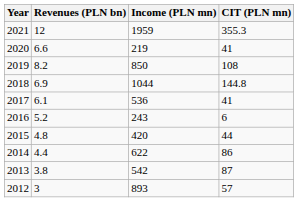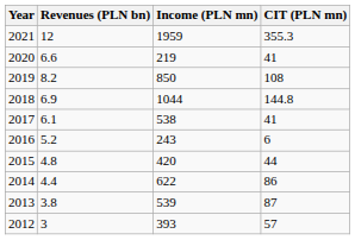 <table class="wikitable">
 <tr>
 <th>Year</th>
 <th>Revenues   (PLN bn)</th>
 <th>Income   (PLN mn)</th>
 <th>CIT (PLN mn)</th>
 </tr>
 <tr>
 <td>2021</td>
 <td>12</td>
 <td>1959</td>
 <td>355.3</td>
 </tr>
 <tr>
 <td>2020</td>
 <td>6.6</td>
 <td>219</td>
 <td>41</td>
 </tr>
 <tr>
 <td>2019</td>
 <td>8.2</td>
 <td>850</td>
 <td>108</td>
 </tr>
 <tr>
 <td>2018</td>
 <td>6.9</td>
 <td>1044</td>
 <td>144.8</td>
 </tr>
 <tr>
 <td>2017</td>
 <td>6.1</td>
-<td>536</td>
+<td>538</td>
 <td>41</td>
 </tr>
 <tr>
 <td>2016</td>
 <td>5.2</td>
 <td>243</td>
 <td>6</td>
 </tr>
 <tr>
 <td>2015</td>
 <td>4.8</td>
 <td>420</td>
 <td>44</td>
 </tr>
 <tr>
 <td>2014</td>
 <td>4.4</td>
 <td>622</td>
 <td>86</td>
 </tr>
 <tr>
 <td>2013</td>
 <td>3.8</td>
-<td>542</td>
+<td>539</td>
 <td>87</td>
 </tr>
 <tr>
 <td>2012</td>
 <td>3</td>
-<td>893</td>
+<td>393</td>
 <td>57</td>
 </tr>
 </table>
